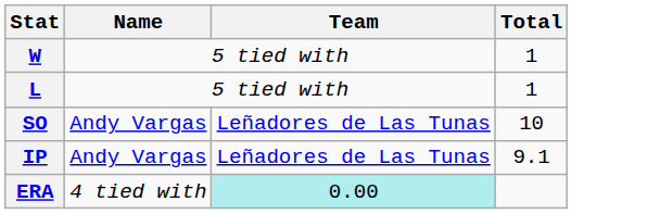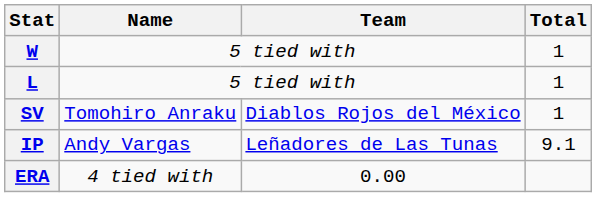 <table class=wikitable>
 <tr>
 <th scope="col">Stat</th>
 <th scope="col">Name</th>
 <th scope="col">Team</th>
 <th scope="col">Total</th>
 </tr>
 <tr>
 <th scope="row"><a href='#'>W</a></th>
 <td colspan=2 align=center><em>5 tied with</em></td>
 <td align=center>1</td>
 </tr>
 <tr>
 <th scope="row"><a href='#'>L</a></th>
 <td colspan=2 align=center><em>5 tied with</em></td>
 <td align=center>1</td>
 </tr>
 <tr>
-<th scope="row"><a href='#'>SO</a></th>
-<td> <a href='#'>Andy Vargas</a></td>
-<td> <a href='#'>Leñadores de Las Tunas</a></td>
-<td align=center>10</td>
+<th scope="row"><a href='#'>SV</a></th>
+<td> <a href='#'>Tomohiro Anraku</a></td>
+<td> <a href='#'>Diablos Rojos del México</a></td>
+<td align=center>1</td>
 </tr>
 <tr>
 <th scope="row"><a href='#'>IP</a></th>
 <td> <a href='#'>Andy Vargas</a></td>
 <td> <a href='#'>Leñadores de Las Tunas</a></td>
 <td align=center>9.1</td>
 </tr>
 <tr>
 <th scope="row"><a href='#'>ERA</a></th>
 <td align=center><em>4 tied with</em></td>
-<td align=center style="background: paleturquoise;">0.00</td>
+<td align=center>0.00</td>
 </tr>
 </table>
